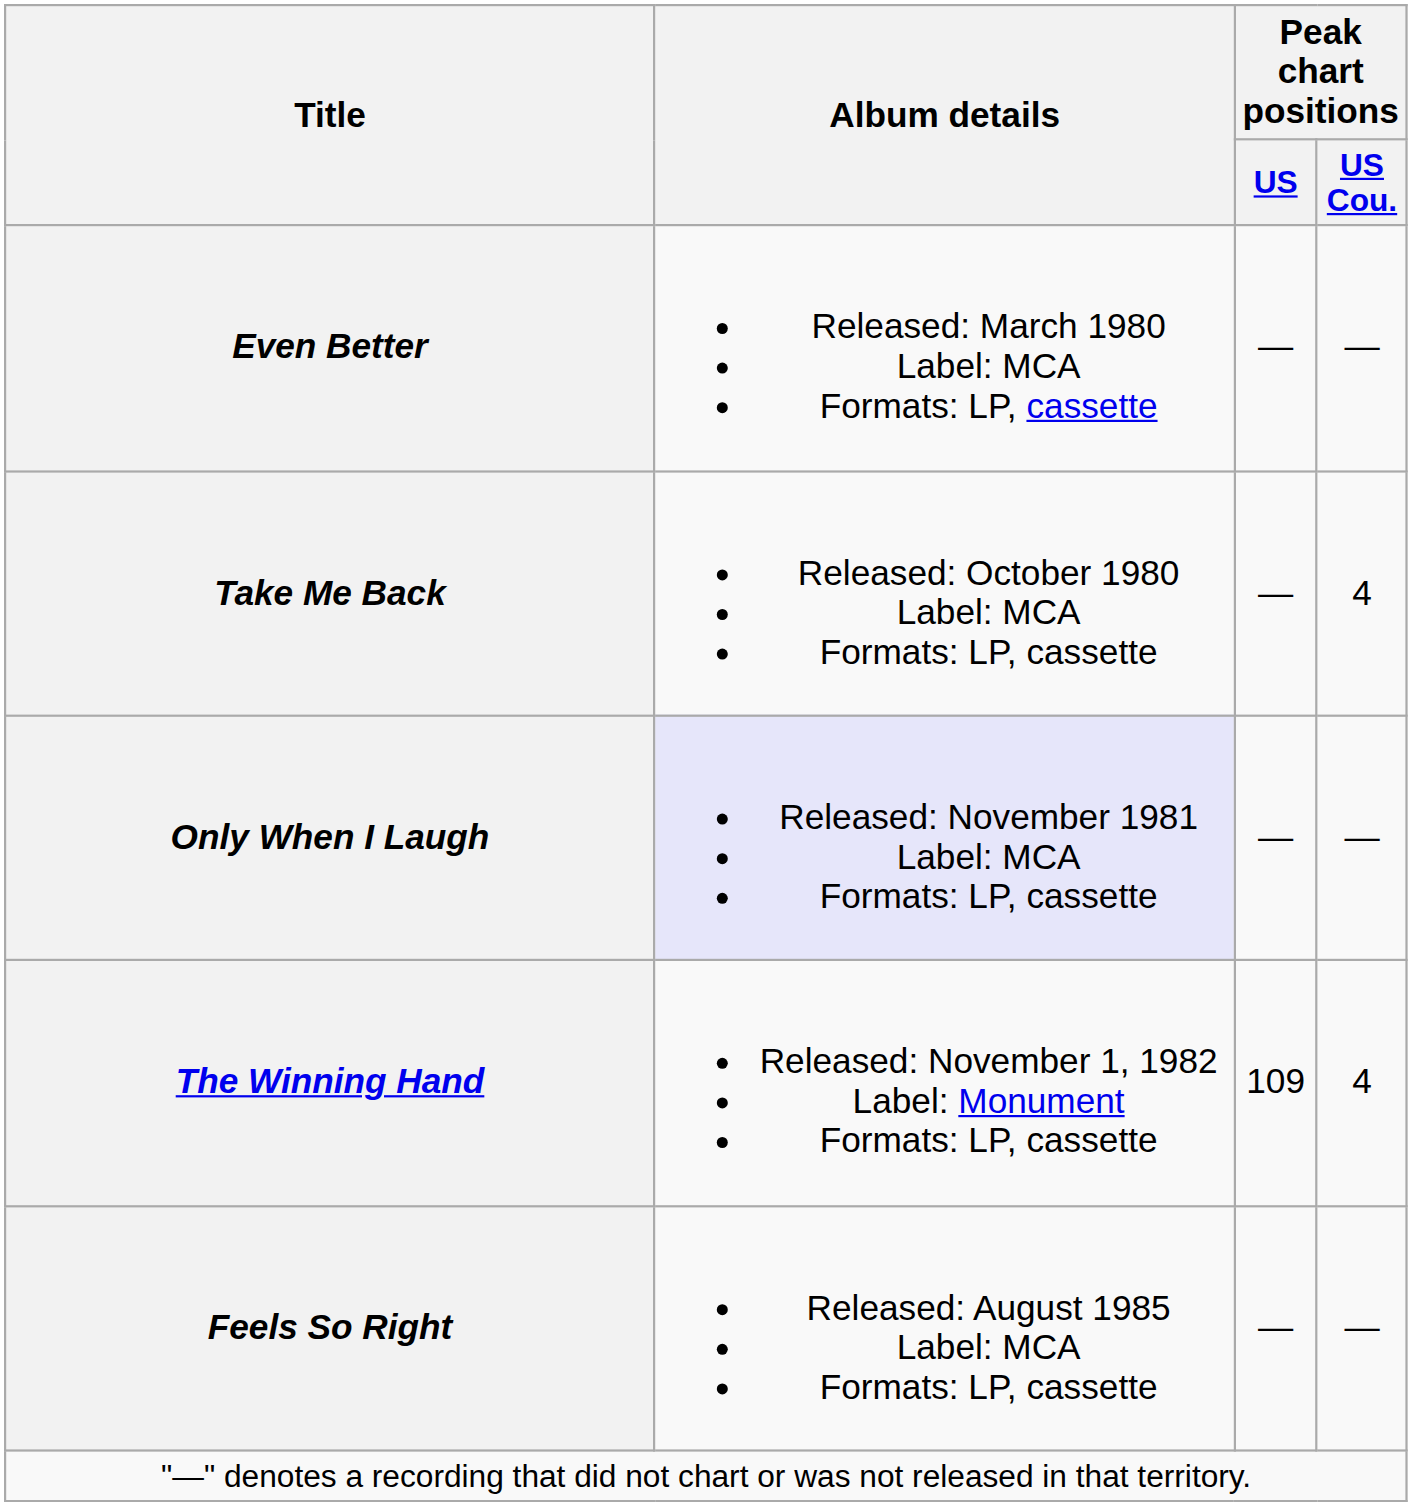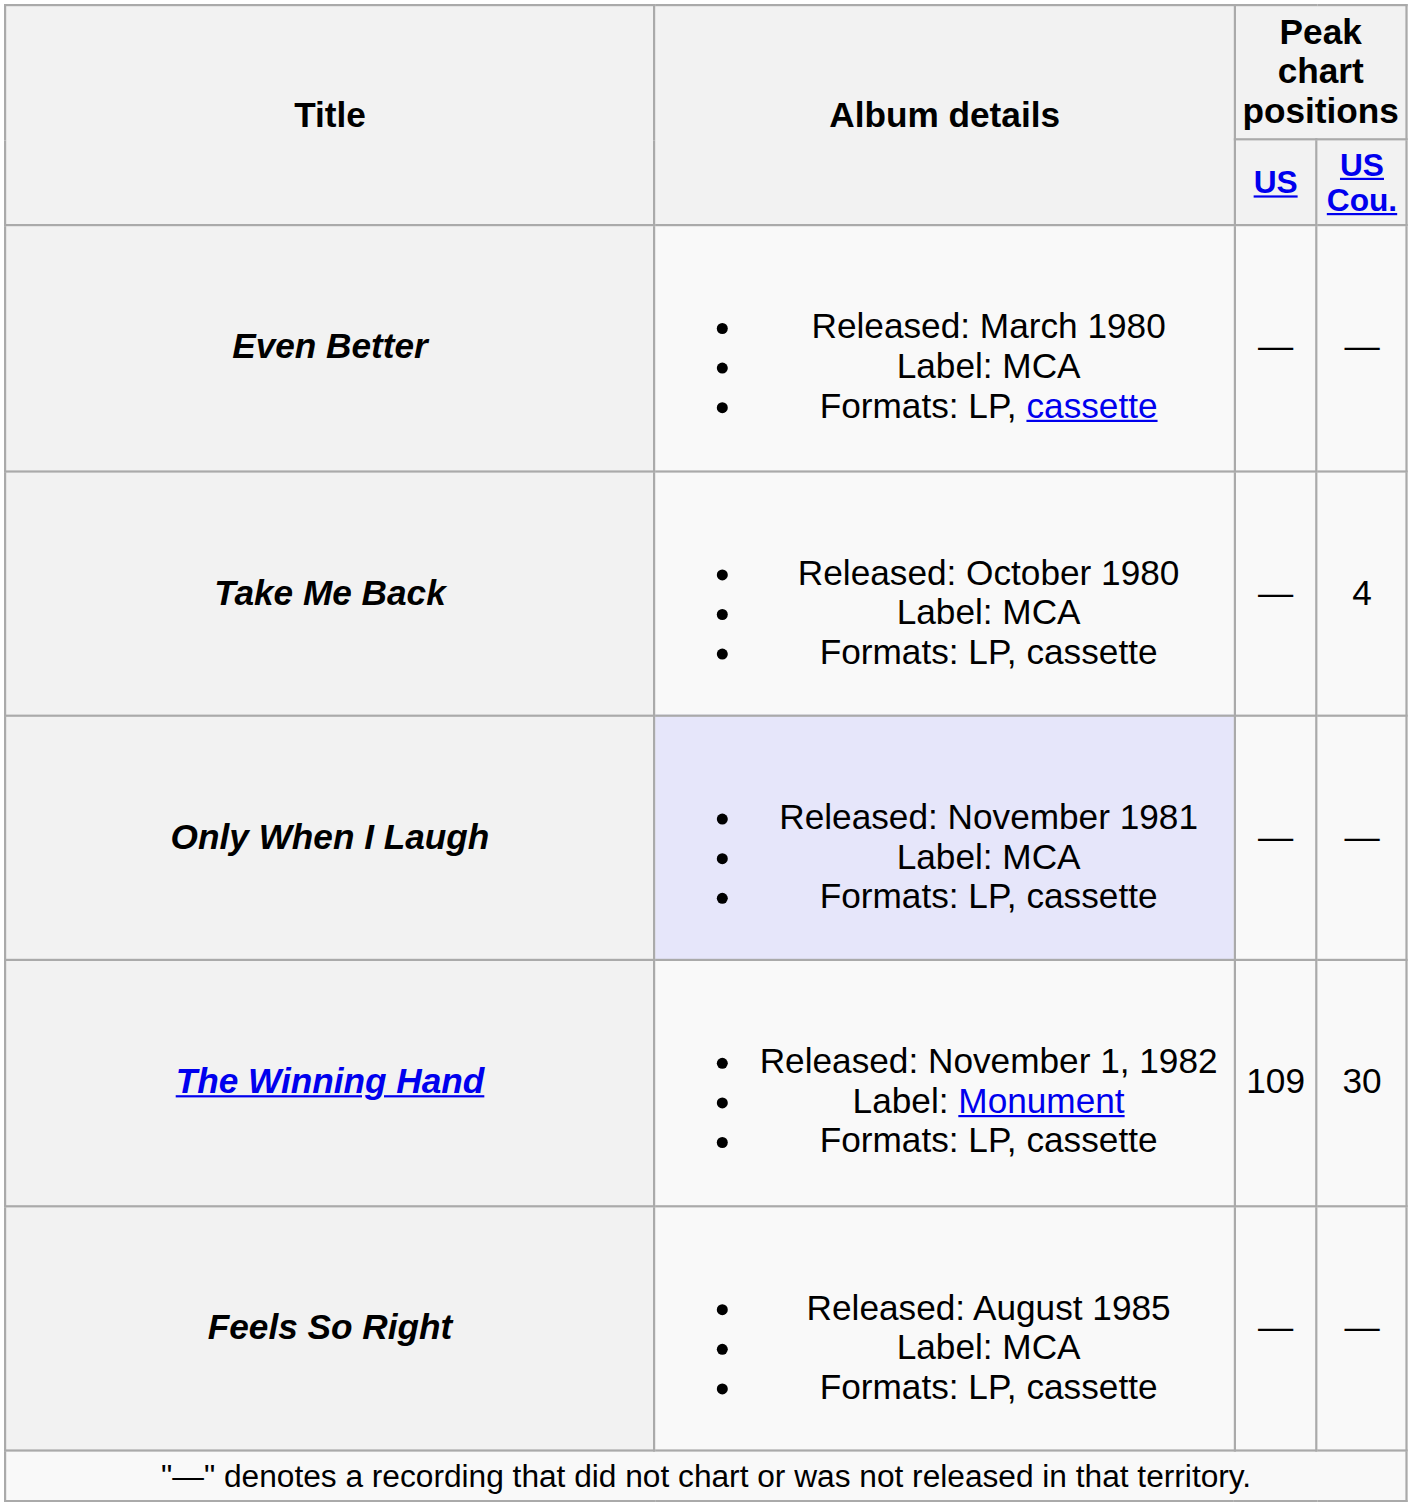 <table class="wikitable plainrowheaders" style="text-align:center;">
 <tr>
 <th scope="col" rowspan="2" style="width:18em;">Title</th>
 <th scope="col" rowspan="2" style="width:16em;">Album details</th>
 <th scope="col" colspan="2">Peak chart<br>positions</th>
 </tr>
 <tr>
 <th scope="col" style="width:2em;font-size:90%;"><a href='#'>US</a><br></th>
 <th scope="col" style="width:2em;font-size:90%;"><a href='#'>US<br>Cou.</a><br></th>
 </tr>
 <tr>
 <th scope="row"><em>Even Better</em></th>
 <td><br><ul><li>Released: March 1980</li><li>Label: MCA</li><li>Formats: LP, <a href='#'>cassette</a></li></ul></td>
 <td>—</td>
 <td>—</td>
 </tr>
 <tr>
 <th scope="row"><em>Take Me Back</em></th>
 <td><br><ul><li>Released: October 1980</li><li>Label: MCA</li><li>Formats: LP, cassette</li></ul></td>
 <td>—</td>
 <td>4</td>
 </tr>
 <tr>
 <th scope="row"><em>Only When I Laugh</em></th>
 <td style="background: lavender;"><br><ul><li>Released: November 1981</li><li>Label: MCA</li><li>Formats: LP, cassette</li></ul></td>
 <td>—</td>
 <td>—</td>
 </tr>
 <tr>
 <th scope="row"><em><a href='#'>The Winning Hand</a></em><br></th>
 <td><br><ul><li>Released: November 1, 1982</li><li>Label: <a href='#'>Monument</a></li><li>Formats: LP, cassette</li></ul></td>
 <td>109</td>
-<td>4</td>
+<td>30</td>
 </tr>
 <tr>
 <th scope="row"><em>Feels So Right</em></th>
 <td><br><ul><li>Released: August 1985</li><li>Label: MCA</li><li>Formats: LP, cassette</li></ul></td>
 <td>—</td>
 <td>—</td>
 </tr>
 <tr>
 <td colspan="4" style="font-size:90%">"—" denotes a recording that did not chart or was not released in that territory.</td>
 </tr>
 </table>
